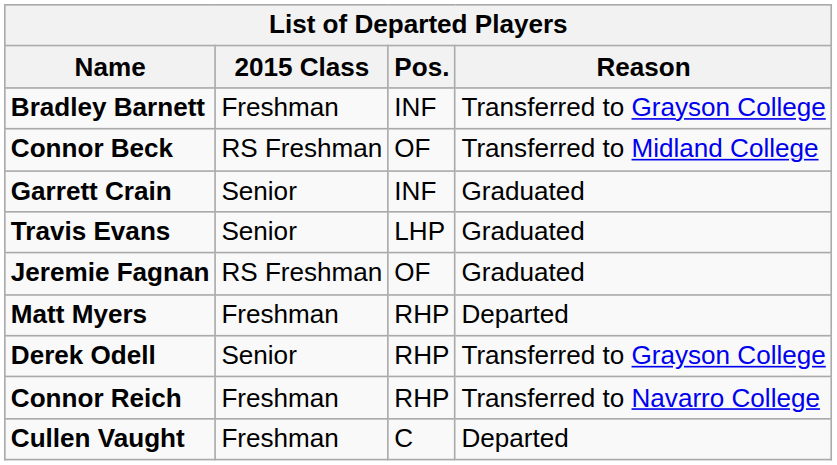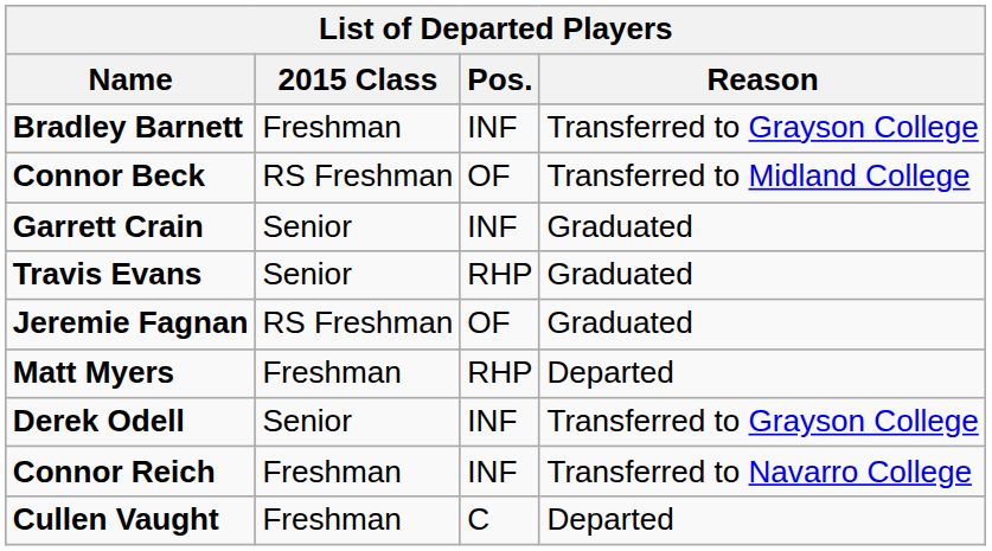 <table class="wikitable collapsible collapsed">
 <tr>
 <th colspan="4">List of Departed Players</th>
 </tr>
 <tr>
 <th>Name</th>
 <th>2015 Class</th>
 <th>Pos.</th>
 <th>Reason</th>
 </tr>
 <tr>
 <td><strong>Bradley Barnett</strong></td>
 <td>Freshman</td>
 <td>INF</td>
 <td>Transferred to <a href='#'>Grayson College</a></td>
 </tr>
 <tr>
 <td><strong>Connor Beck</strong></td>
 <td>RS Freshman</td>
 <td>OF</td>
 <td>Transferred to <a href='#'>Midland College</a></td>
 </tr>
 <tr>
 <td><strong>Garrett Crain</strong></td>
 <td>Senior</td>
 <td>INF</td>
 <td>Graduated</td>
 </tr>
 <tr>
 <td><strong>Travis Evans</strong></td>
 <td>Senior</td>
-<td>LHP</td>
+<td>RHP</td>
 <td>Graduated</td>
 </tr>
 <tr>
 <td><strong>Jeremie Fagnan</strong></td>
 <td>RS Freshman</td>
 <td>OF</td>
 <td>Graduated</td>
 </tr>
 <tr>
 <td><strong>Matt Myers</strong></td>
 <td>Freshman</td>
 <td>RHP</td>
 <td>Departed</td>
 </tr>
 <tr>
 <td><strong>Derek Odell</strong></td>
 <td>Senior</td>
-<td>RHP</td>
+<td>INF</td>
 <td>Transferred to <a href='#'>Grayson College</a></td>
 </tr>
 <tr>
 <td><strong>Connor Reich</strong></td>
 <td>Freshman</td>
-<td>RHP</td>
+<td>INF</td>
 <td>Transferred to <a href='#'>Navarro College</a></td>
 </tr>
 <tr>
 <td><strong>Cullen Vaught</strong></td>
 <td>Freshman</td>
 <td>C</td>
 <td>Departed</td>
 </tr>
 </table>
